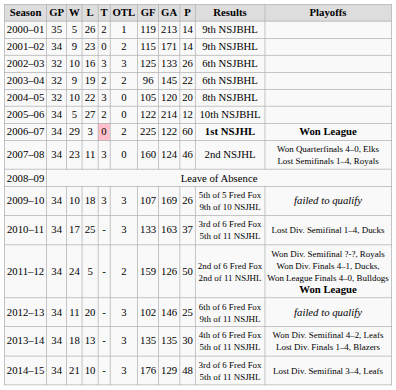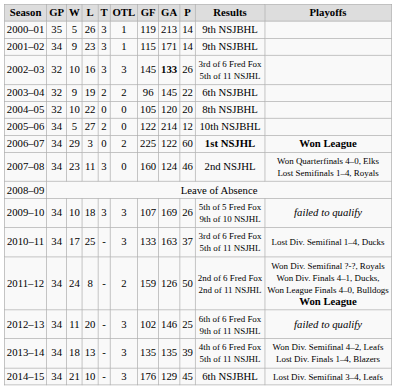 <table class="wikitable">
 <tr align="center"  bgcolor="#dddddd">
 <td><strong>Season</strong></td>
 <td><strong>GP</strong></td>
 <td><strong>W</strong></td>
 <td><strong>L</strong></td>
 <td><strong>T</strong></td>
 <td><strong>OTL</strong></td>
 <td><strong>GF</strong></td>
 <td><strong>GA</strong></td>
 <td><strong>P</strong></td>
 <td><strong>Results</strong></td>
 <td><strong>Playoffs</strong></td>
 </tr>
 <tr align="center">
 <td>2000–01</td>
 <td>35</td>
 <td>5</td>
 <td>26</td>
-<td>2</td>
+<td>3</td>
 <td>1</td>
 <td>119</td>
 <td>213</td>
 <td>14</td>
 <td>9th NSJBHL</td>
 <td></td>
 </tr>
 <tr align="center">
 <td>2001–02</td>
 <td>34</td>
 <td>9</td>
 <td>23</td>
-<td>0</td>
-<td>2</td>
+<td>3</td>
+<td>1</td>
 <td>115</td>
 <td>171</td>
 <td>14</td>
 <td>9th NSJBHL</td>
 <td></td>
 </tr>
 <tr align="center">
 <td>2002–03</td>
 <td>32</td>
 <td>10</td>
 <td>16</td>
 <td>3</td>
 <td>3</td>
-<td>125</td>
-<td>133</td>
+<td>145</td>
+<td><strong>133</strong></td>
 <td>26</td>
-<td>6th NSJBHL</td>
+<td><small>3rd of 6 Fred Fox<br>5th of 11 NSJHL</small></td>
 <td></td>
 </tr>
 <tr align="center">
 <td>2003–04</td>
 <td>32</td>
 <td>9</td>
 <td>19</td>
 <td>2</td>
 <td>2</td>
 <td>96</td>
 <td>145</td>
 <td>22</td>
 <td>6th NSJBHL</td>
 <td></td>
 </tr>
 <tr align="center">
 <td>2004–05</td>
 <td>32</td>
 <td>10</td>
 <td>22</td>
-<td>3</td>
+<td>0</td>
 <td>0</td>
 <td>105</td>
 <td>120</td>
 <td>20</td>
 <td>8th NSJBHL</td>
 <td></td>
 </tr>
 <tr align="center">
 <td>2005–06</td>
 <td>34</td>
 <td>5</td>
 <td>27</td>
 <td>2</td>
 <td>0</td>
 <td>122</td>
 <td>214</td>
 <td>12</td>
 <td>10th NSJBHL</td>
 <td></td>
 </tr>
 <tr align="center">
 <td>2006–07</td>
 <td>34</td>
 <td>29</td>
 <td>3</td>
-<td style="background: pink;">0</td>
+<td>0</td>
 <td>2</td>
 <td>225</td>
 <td>122</td>
 <td>60</td>
 <td><strong>1st NSJHL </strong></td>
 <td><strong>Won League</strong></td>
 </tr>
 <tr align="center">
 <td>2007–08</td>
 <td>34</td>
 <td>23</td>
 <td>11</td>
 <td>3</td>
 <td>0</td>
 <td>160</td>
 <td>124</td>
 <td>46</td>
 <td>2nd NSJHL</td>
 <td><small>Won Quarterfinals 4–0, Elks<br>Lost Semifinals 1–4, Royals</small></td>
 </tr>
 <tr align="center">
 <td>2008–09</td>
 <td colspan="11">Leave of Absence</td>
 </tr>
 <tr align="center">
 <td>2009–10</td>
 <td>34</td>
 <td>10</td>
 <td>18</td>
 <td>3</td>
 <td>3</td>
 <td>107</td>
 <td>169</td>
 <td>26</td>
 <td><small>5th of 5 Fred Fox<br>9th of 10 NSJHL</small></td>
 <td><em>failed to qualify</em></td>
 </tr>
 <tr align="center">
 <td>2010–11</td>
 <td>34</td>
 <td>17</td>
 <td>25</td>
 <td>-</td>
 <td>3</td>
 <td>133</td>
 <td>163</td>
 <td>37</td>
 <td><small>3rd of 6 Fred Fox<br>5th of 11 NSJHL</small></td>
 <td><small>Lost Div. Semifinal 1–4, Ducks</small></td>
 </tr>
 <tr align="center">
 <td>2011–12</td>
 <td>34</td>
 <td>24</td>
-<td>5</td>
+<td>8</td>
 <td>-</td>
 <td>2</td>
 <td>159</td>
 <td>126</td>
 <td>50</td>
 <td><small>2nd of 6 Fred Fox<br>2nd of 11 NSJHL</small></td>
 <td><small>Won Div. Semifinal ?-?, Royals<br>Won Div. Finals 4–1, Ducks, <br>Won League Finals 4–0, Bulldogs</small><br><strong>Won League</strong></td>
 </tr>
 <tr align="center">
 <td>2012–13</td>
 <td>34</td>
 <td>11</td>
 <td>20</td>
 <td>-</td>
 <td>3</td>
 <td>102</td>
 <td>146</td>
 <td>25</td>
 <td><small>6th of 6 Fred Fox<br>9th of 11 NSJHL</small></td>
 <td><em>failed to qualify</em></td>
 </tr>
 <tr align="center">
 <td>2013–14</td>
 <td>34</td>
 <td>18</td>
 <td>13</td>
 <td>-</td>
 <td>3</td>
 <td>135</td>
 <td>135</td>
-<td>30</td>
+<td>39</td>
 <td><small>4th of 6 Fred Fox<br>5th of 11 NSJHL</small></td>
 <td><small>Won Div. Semifinal 4–2, Leafs<br>Lost Div. Finals 1–4, Blazers</small></td>
 </tr>
 <tr align="center">
 <td>2014–15</td>
 <td>34</td>
 <td>21</td>
 <td>10</td>
 <td>-</td>
 <td>3</td>
 <td>176</td>
 <td>129</td>
-<td>48</td>
-<td><small>3rd of 6 Fred Fox<br>5th of 11 NSJHL</small></td>
+<td>45</td>
+<td>6th NSJBHL</td>
 <td><small>Lost Div. Semifinal 3–4, Leafs</small></td>
 </tr>
 </table>
